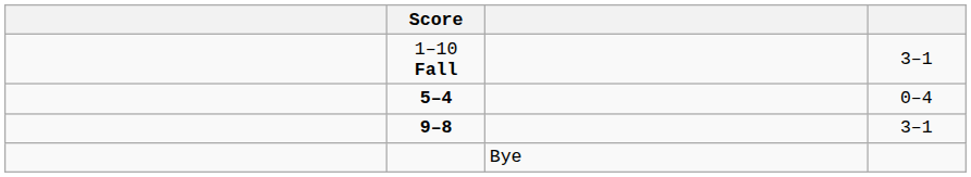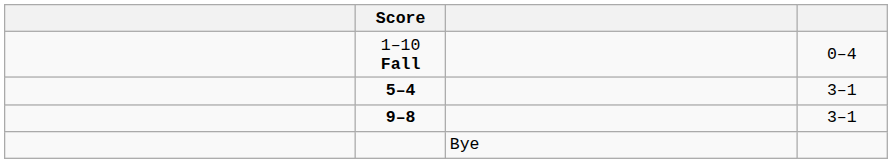 <table class="wikitable" style="text-align: center; ">
 <tr>
 <th align="right" width="270"></th>
 <th width="65">Score</th>
 <th align="left" width="270"></th>
 <th width="65"></th>
 </tr>
 <tr>
 <td align="left"></td>
 <td>1–10 <strong>Fall</strong></td>
 <td align="left"><strong></strong></td>
-<td>3–1 <strong></strong></td>
+<td>0–4 <strong></strong></td>
 </tr>
 <tr>
 <td align="left"><strong></strong></td>
 <td><strong>5–4</strong></td>
 <td align="left"></td>
-<td>0–4 <strong></strong></td>
+<td>3–1 <strong></strong></td>
 </tr>
 <tr>
 <td align="left"><strong></strong></td>
 <td><strong>9–8</strong></td>
 <td align="left"></td>
 <td>3–1 <strong></strong></td>
 </tr>
 <tr>
 <td align="left"><strong></strong></td>
 <td></td>
 <td align="left">Bye</td>
 <td></td>
 </tr>
 </table>
